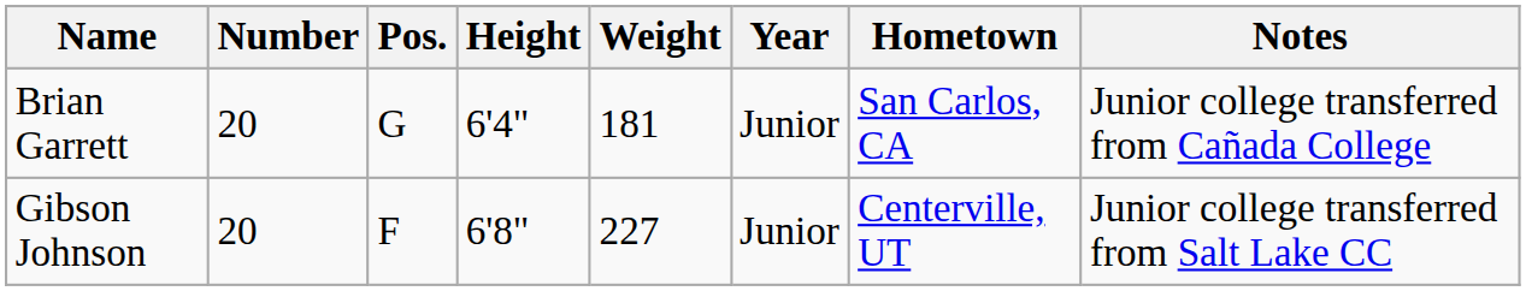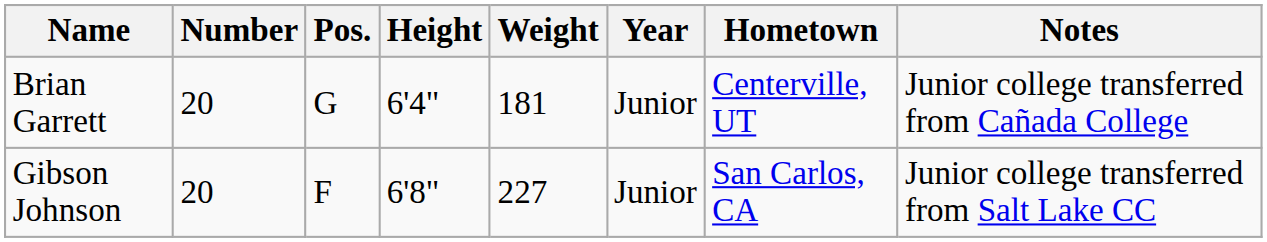 <table class="wikitable sortable" border="1">
 <tr>
 <th>Name</th>
 <th>Number</th>
 <th>Pos.</th>
 <th>Height</th>
 <th>Weight</th>
 <th>Year</th>
 <th>Hometown</th>
 <th class="unsortable">Notes</th>
 </tr>
 <tr>
 <td>Brian Garrett</td>
 <td>20</td>
 <td>G</td>
 <td>6'4"</td>
 <td>181</td>
 <td>Junior</td>
-<td><a href='#'>San Carlos, CA</a></td>
+<td><a href='#'>Centerville, UT</a></td>
 <td>Junior college transferred from <a href='#'>Cañada College</a></td>
 </tr>
 <tr>
 <td>Gibson Johnson</td>
 <td>20</td>
 <td>F</td>
 <td>6'8"</td>
 <td>227</td>
 <td>Junior</td>
-<td><a href='#'>Centerville, UT</a></td>
+<td><a href='#'>San Carlos, CA</a></td>
 <td>Junior college transferred from <a href='#'>Salt Lake CC</a></td>
 </tr>
 </table>
